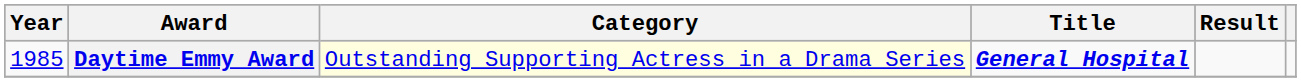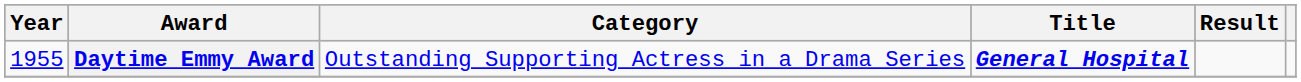 <table class="wikitable sortable plainrowheaders">
 <tr>
 <th scope="col">Year</th>
 <th scope="col">Award</th>
 <th scope="col">Category</th>
 <th scope="col">Title</th>
 <th scope="col">Result</th>
 <th scope="col" class="unsortable"></th>
 </tr>
 <tr>
-<td><a href='#'>1985</a></td>
+<td><a href='#'>1955</a></td>
 <th scope="row"><a href='#'>Daytime Emmy Award</a></th>
-<td style="background: lightyellow;"><a href='#'>Outstanding Supporting Actress in a Drama Series</a></td>
+<td><a href='#'>Outstanding Supporting Actress in a Drama Series</a></td>
 <td><strong><em><a href='#'>General Hospital</a></em></strong></td>
 <td></td>
 <td></td>
 </tr>
 <tr>
 </tr>
 </table>
